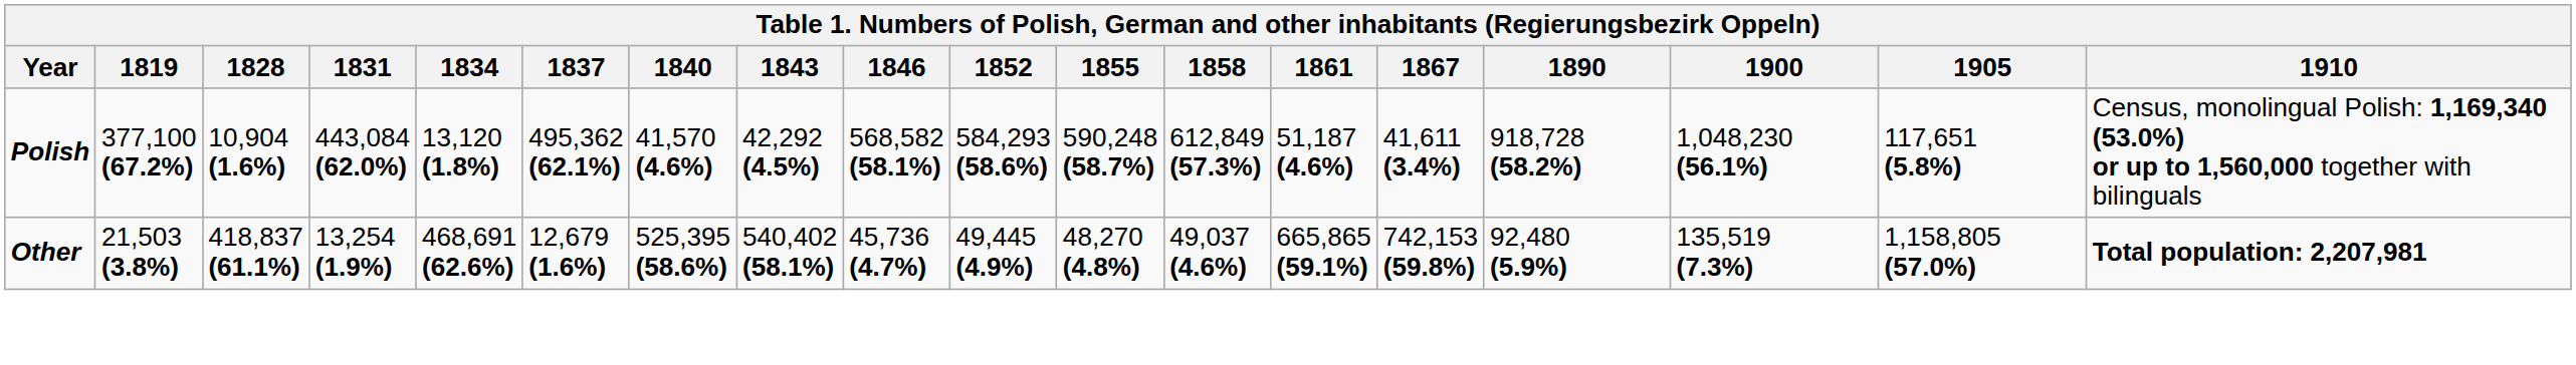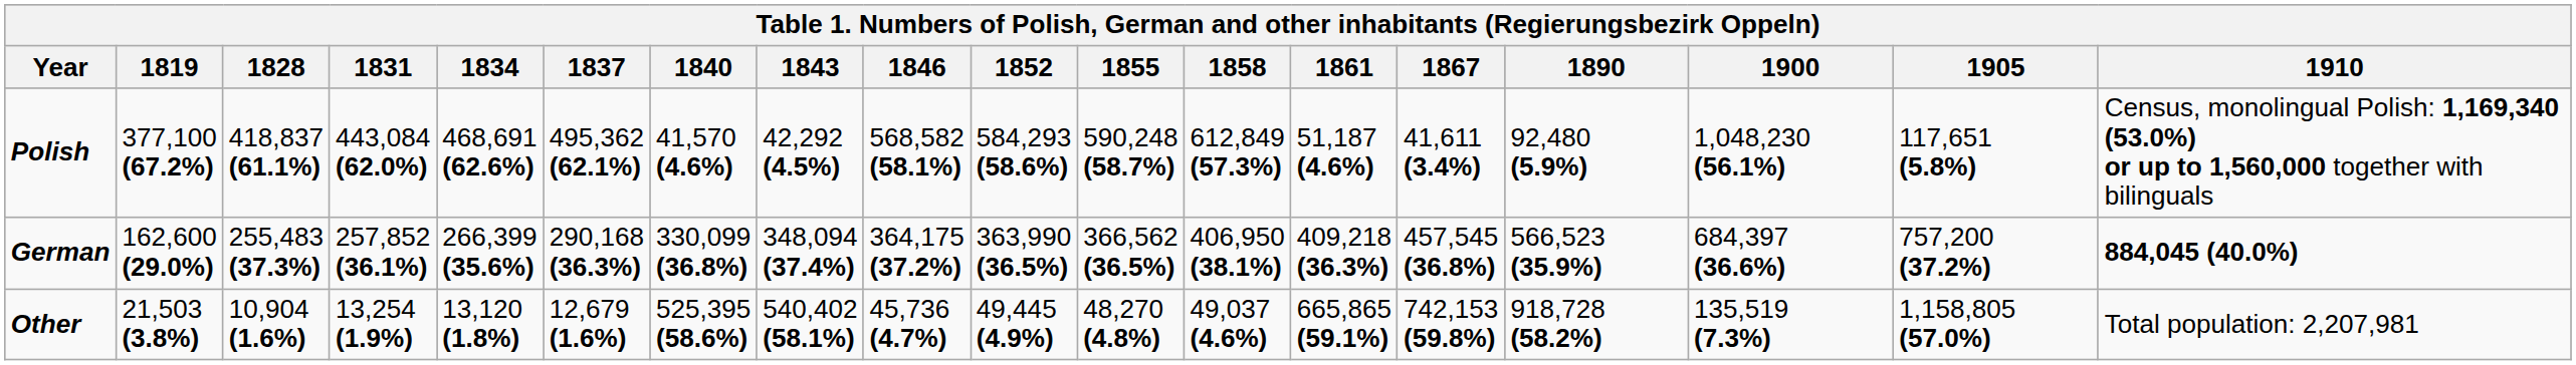 <table class="wikitable   collapsible collapsed">
 <tr>
 <th ! colspan="18">Table 1. Numbers of Polish, German and other inhabitants (Regierungsbezirk Oppeln)</th>
 </tr>
 <tr>
 <th>Year</th>
 <th>1819</th>
 <th>1828</th>
 <th>1831</th>
 <th>1834</th>
 <th>1837</th>
 <th>1840</th>
 <th>1843</th>
 <th>1846</th>
 <th>1852</th>
 <th>1855</th>
 <th>1858</th>
 <th>1861</th>
 <th>1867</th>
 <th>1890</th>
 <th>1900</th>
 <th>1905</th>
 <th>1910</th>
 </tr>
 <tr>
 <td><strong><em>Polish</em></strong></td>
 <td>377,100<br><strong>(67.2%)</strong></td>
-<td>10,904<br><strong>(1.6%)</strong></td>
+<td>418,837<br><strong>(61.1%)</strong></td>
 <td>443,084<br><strong>(62.0%)</strong></td>
-<td>13,120<br><strong>(1.8%)</strong></td>
+<td>468,691<br><strong>(62.6%)</strong></td>
 <td>495,362<br><strong>(62.1%)</strong></td>
 <td>41,570<br><strong>(4.6%)</strong></td>
 <td>42,292<br><strong>(4.5%)</strong></td>
 <td>568,582<br><strong>(58.1%)</strong></td>
 <td>584,293<br><strong>(58.6%)</strong></td>
 <td>590,248<br><strong>(58.7%)</strong></td>
 <td>612,849<br><strong>(57.3%)</strong></td>
 <td>51,187<br><strong>(4.6%)</strong></td>
 <td>41,611<br><strong>(3.4%)</strong></td>
-<td>918,728 <strong>(58.2%)</strong></td>
+<td>92,480<br><strong>(5.9%)</strong></td>
 <td>1,048,230 <strong>(56.1%)</strong></td>
 <td>117,651<br><strong>(5.8%)</strong></td>
 <td>Census, monolingual Polish: <strong>1,169,340</strong> <strong>(53.0%)</strong><br><strong>or up to</strong> <strong>1,560,000</strong> together with bilinguals</td>
 </tr>
 <tr>
+<td><strong><em>German</em></strong></td>
+<td>162,600<br><strong>(29.0%)</strong></td>
+<td>255,483<br><strong>(37.3%)</strong></td>
+<td>257,852<br><strong>(36.1%)</strong></td>
+<td>266,399<br><strong>(35.6%)</strong></td>
+<td>290,168<br><strong>(36.3%)</strong></td>
+<td>330,099<br><strong>(36.8%)</strong></td>
+<td>348,094<br><strong>(37.4%)</strong></td>
+<td>364,175<br><strong>(37.2%)</strong></td>
+<td>363,990<br><strong>(36.5%)</strong></td>
+<td>366,562<br><strong>(36.5%)</strong></td>
+<td>406,950<br><strong>(38.1%)</strong></td>
+<td>409,218<br><strong>(36.3%)</strong></td>
+<td>457,545<br><strong>(36.8%)</strong></td>
+<td>566,523 <strong>(35.9%)</strong></td>
+<td>684,397 <strong>(36.6%)</strong></td>
+<td>757,200 <strong>(37.2%)</strong></td>
+<td><strong>884,045</strong> <strong>(40.0%)</strong></td>
+</tr>
+<tr>
 <td><strong><em>Other</em></strong></td>
 <td>21,503<br><strong>(3.8%)</strong></td>
-<td>418,837<br><strong>(61.1%)</strong></td>
+<td>10,904<br><strong>(1.6%)</strong></td>
 <td>13,254<br><strong>(1.9%)</strong></td>
-<td>468,691<br><strong>(62.6%)</strong></td>
+<td>13,120<br><strong>(1.8%)</strong></td>
 <td>12,679<br><strong>(1.6%)</strong></td>
 <td>525,395<br><strong>(58.6%)</strong></td>
 <td>540,402<br><strong>(58.1%)</strong></td>
 <td>45,736<br><strong>(4.7%)</strong></td>
 <td>49,445<br><strong>(4.9%)</strong></td>
 <td>48,270<br><strong>(4.8%)</strong></td>
 <td>49,037<br><strong>(4.6%)</strong></td>
 <td>665,865<br><strong>(59.1%)</strong></td>
 <td>742,153<br><strong>(59.8%)</strong></td>
-<td>92,480<br><strong>(5.9%)</strong></td>
+<td>918,728 <strong>(58.2%)</strong></td>
 <td>135,519<br><strong>(7.3%)</strong></td>
 <td>1,158,805 <strong>(57.0%)</strong></td>
-<td><strong>Total population: 2,207,981</strong></td>
+<td>Total population: 2,207,981</td>
 </tr>
 </table>
